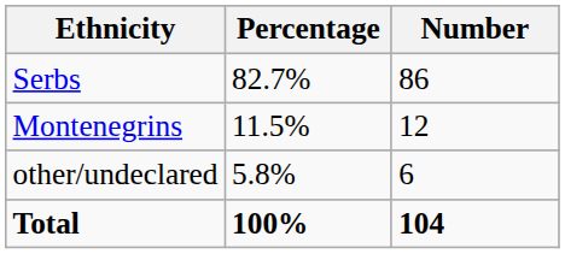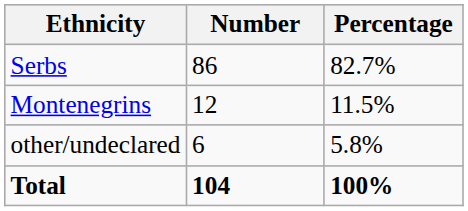 <table class="wikitable">
 <tr>
 <th width="100px">Ethnicity</th>
+<th width="80px">Number</th>
 <th width="80px">Percentage</th>
-<th width="80px">Number</th>
 </tr>
 <tr>
 <td><a href='#'>Serbs</a></td>
+<td>86</td>
 <td>82.7%</td>
-<td>86</td>
 </tr>
 <tr>
 <td><a href='#'>Montenegrins</a></td>
+<td>12</td>
 <td>11.5%</td>
-<td>12</td>
 </tr>
 <tr>
 <td>other/undeclared</td>
+<td>6</td>
 <td>5.8%</td>
-<td>6</td>
 </tr>
 <tr>
 <td><strong>Total</strong></td>
+<td><strong>104</strong></td>
 <td><strong>100%</strong></td>
-<td><strong>104</strong></td>
 </tr>
 </table>
